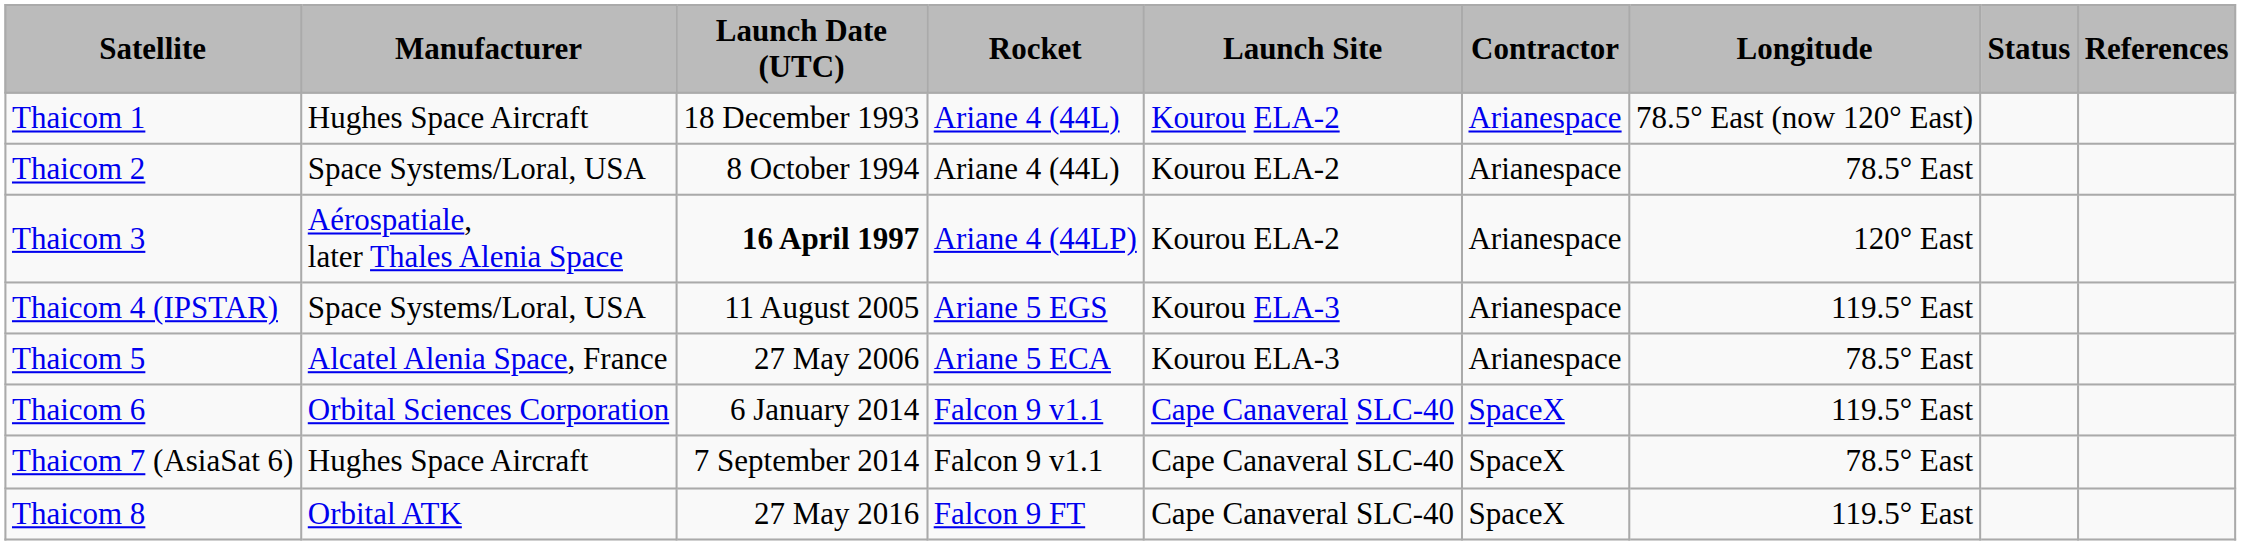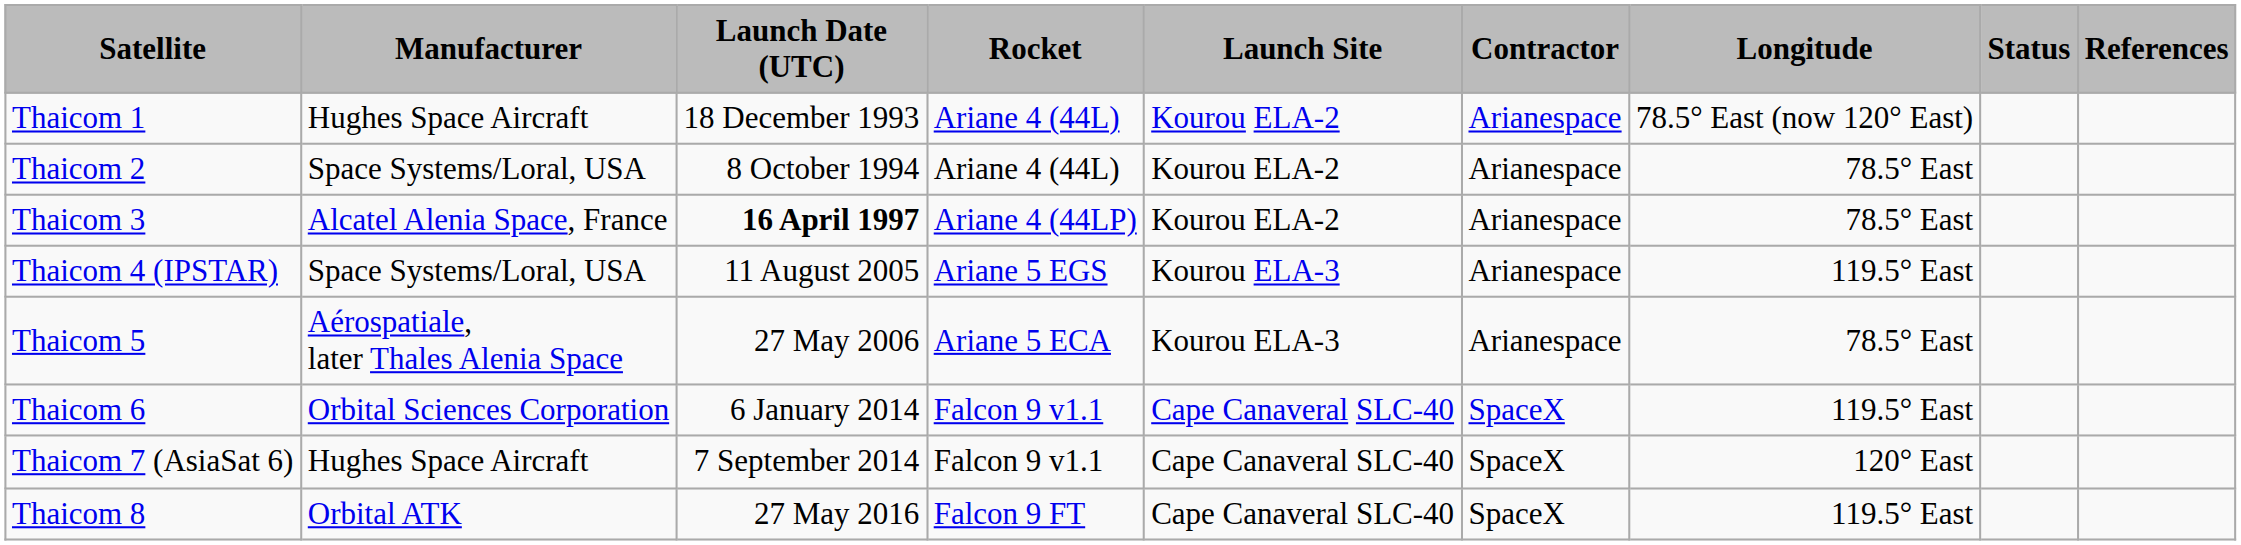 <table class="wikitable" style="margin: 1em auto 1em auto; font-size:95%;">
 <tr>
 <td style="text-align:center; background:#BBB"><strong>Satellite</strong></td>
 <td style="text-align:center; background:#BBB"><strong>Manufacturer</strong></td>
 <td style="text-align:center; background:#BBB"><strong>Launch Date <br>(UTC)</strong></td>
 <td style="text-align:center; background:#BBB"><strong>Rocket</strong></td>
 <td style="text-align:center; background:#BBB"><strong>Launch Site</strong></td>
 <td style="text-align:center; background:#BBB"><strong>Contractor</strong></td>
 <td style="text-align:center; background:#BBB"><strong>Longitude</strong></td>
 <td style="text-align:center; background:#BBB"><strong>Status</strong></td>
 <td style="text-align:center; background:#BBB"><strong>References</strong></td>
 </tr>
 <tr>
 <td><a href='#'>Thaicom 1</a></td>
 <td>Hughes Space Aircraft</td>
 <td style="text-align:right;" nowrap="nowrap">18 December 1993</td>
 <td> <a href='#'>Ariane 4 (44L)</a></td>
 <td> <a href='#'>Kourou</a> <a href='#'>ELA-2</a></td>
 <td nowrap="nowrap"> <a href='#'>Arianespace</a></td>
 <td style="text-align:right;" nowrap="nowrap">78.5° East (now 120° East)</td>
 <td></td>
 <td></td>
 </tr>
 <tr>
 <td><a href='#'>Thaicom 2</a></td>
 <td>Space Systems/Loral, USA</td>
 <td style="text-align:right;">8 October 1994</td>
 <td> Ariane 4 (44L)</td>
 <td> Kourou ELA-2</td>
 <td> Arianespace</td>
 <td style="text-align:right;" nowrap="nowrap">78.5° East</td>
 <td></td>
 <td></td>
 </tr>
 <tr>
 <td><a href='#'>Thaicom 3</a></td>
-<td><a href='#'>Aérospatiale</a>,<br>later <a href='#'>Thales Alenia Space</a></td>
+<td nowrap="nowrap"><a href='#'>Alcatel Alenia Space</a>, France</td>
 <td style="text-align:right;"><strong>16 April 1997</strong></td>
 <td nowrap="nowrap"> <a href='#'>Ariane 4 (44LP)</a></td>
 <td> Kourou ELA-2</td>
 <td> Arianespace</td>
-<td style="text-align:right;" nowrap="nowrap">120° East</td>
+<td style="text-align:right;" nowrap="nowrap">78.5° East</td>
 <td></td>
 <td></td>
 </tr>
 <tr>
 <td nowrap="nowrap"><a href='#'>Thaicom 4 (IPSTAR)</a></td>
 <td>Space Systems/Loral, USA</td>
 <td style="text-align:right;">11 August 2005</td>
 <td> <a href='#'>Ariane 5 EGS</a></td>
 <td> Kourou <a href='#'>ELA-3</a></td>
 <td> Arianespace</td>
 <td style="text-align:right;" nowrap="nowrap">119.5° East</td>
 <td></td>
 <td style="text-align:center;"></td>
 </tr>
 <tr>
 <td><a href='#'>Thaicom 5</a></td>
-<td nowrap="nowrap"><a href='#'>Alcatel Alenia Space</a>, France</td>
+<td><a href='#'>Aérospatiale</a>,<br>later <a href='#'>Thales Alenia Space</a></td>
 <td style="text-align:right;">27 May 2006</td>
 <td> <a href='#'>Ariane 5 ECA</a></td>
 <td> Kourou ELA-3</td>
 <td> Arianespace</td>
 <td style="text-align:right;" nowrap="nowrap">78.5° East</td>
 <td></td>
 <td style="text-align:center;"></td>
 </tr>
 <tr>
 <td><a href='#'>Thaicom 6</a></td>
 <td nowrap="nowrap"><a href='#'>Orbital Sciences Corporation</a></td>
 <td style="text-align:right;">6 January 2014</td>
 <td> <a href='#'>Falcon 9 v1.1</a></td>
 <td nowrap="nowrap"> <a href='#'>Cape Canaveral</a> <a href='#'>SLC-40</a></td>
 <td> <a href='#'>SpaceX</a></td>
 <td style="text-align:right;" nowrap="nowrap">119.5° East</td>
 <td></td>
 <td style="text-align:center;"></td>
 </tr>
 <tr>
 <td><a href='#'>Thaicom 7</a> (AsiaSat 6)</td>
 <td>Hughes Space Aircraft</td>
 <td style="text-align:right;">7 September 2014</td>
 <td> Falcon 9 v1.1</td>
 <td nowrap="nowrap"> Cape Canaveral SLC-40</td>
 <td> SpaceX</td>
-<td style="text-align:right;" nowrap="nowrap">78.5° East</td>
+<td style="text-align:right;" nowrap="nowrap">120° East</td>
 <td></td>
 <td style="text-align:center;"></td>
 </tr>
 <tr>
 <td><a href='#'>Thaicom 8</a></td>
 <td><a href='#'>Orbital ATK</a></td>
 <td style="text-align:right;">27 May 2016</td>
 <td> <a href='#'>Falcon 9 FT</a></td>
 <td> Cape Canaveral SLC-40</td>
 <td> SpaceX</td>
 <td style="text-align:right;" nowrap="nowrap">119.5° East</td>
 <td></td>
 <td></td>
 </tr>
 </table>
